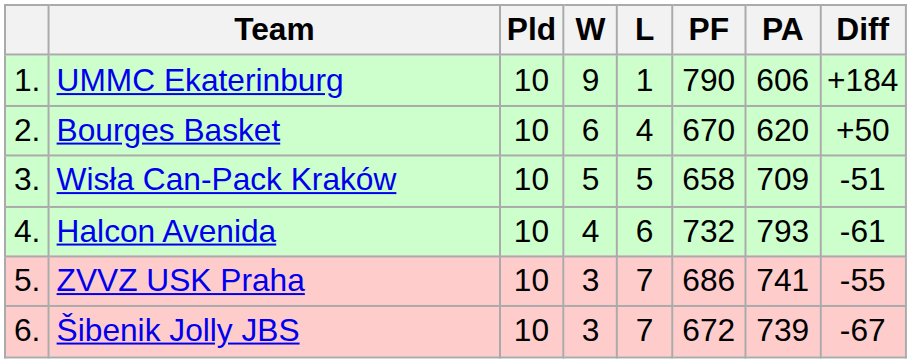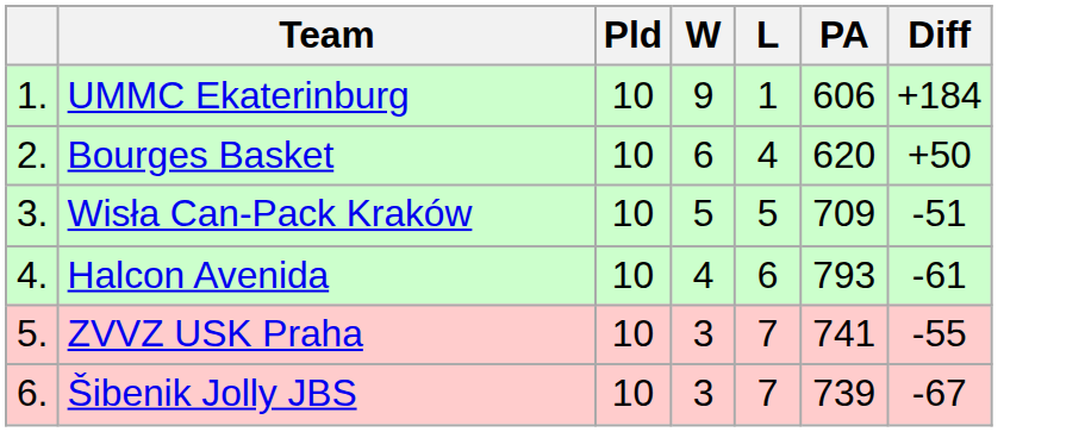 <table class=wikitable style="text-align:center">
 <tr>
 <th width=15></th>
 <th width=220>Team</th>
 <th width=20>Pld</th>
 <th width=20>W</th>
 <th width=20>L</th>
-<th width=30>PF</th>
 <th width=30>PA</th>
 <th width=30>Diff</th>
 </tr>
 <tr style="background: #ccffcc;">
 <td>1.</td>
 <td align=left> <a href='#'>UMMC Ekaterinburg</a></td>
 <td>10</td>
 <td>9</td>
 <td>1</td>
-<td>790</td>
 <td>606</td>
 <td>+184</td>
 </tr>
 <tr style="background: #ccffcc;">
 <td>2.</td>
 <td align=left> <a href='#'>Bourges Basket</a></td>
 <td>10</td>
 <td>6</td>
 <td>4</td>
-<td>670</td>
 <td>620</td>
 <td>+50</td>
 </tr>
 <tr style="background: #ccffcc;">
 <td>3.</td>
 <td align=left> <a href='#'>Wisła Can-Pack Kraków</a></td>
 <td>10</td>
 <td>5</td>
 <td>5</td>
-<td>658</td>
 <td>709</td>
 <td>-51</td>
 </tr>
 <tr style="background: #ccffcc;">
 <td>4.</td>
 <td align=left> <a href='#'>Halcon Avenida</a></td>
 <td>10</td>
 <td>4</td>
 <td>6</td>
-<td>732</td>
 <td>793</td>
 <td>-61</td>
 </tr>
 <tr style="background: #ffcccc;">
 <td>5.</td>
 <td align=left> <a href='#'>ZVVZ USK Praha</a></td>
 <td>10</td>
 <td>3</td>
 <td>7</td>
-<td>686</td>
 <td>741</td>
 <td>-55</td>
 </tr>
 <tr style="background: #ffcccc;">
 <td>6.</td>
 <td align=left> <a href='#'>Šibenik Jolly JBS</a></td>
 <td>10</td>
 <td>3</td>
 <td>7</td>
-<td>672</td>
 <td>739</td>
 <td>-67</td>
 </tr>
 </table>
